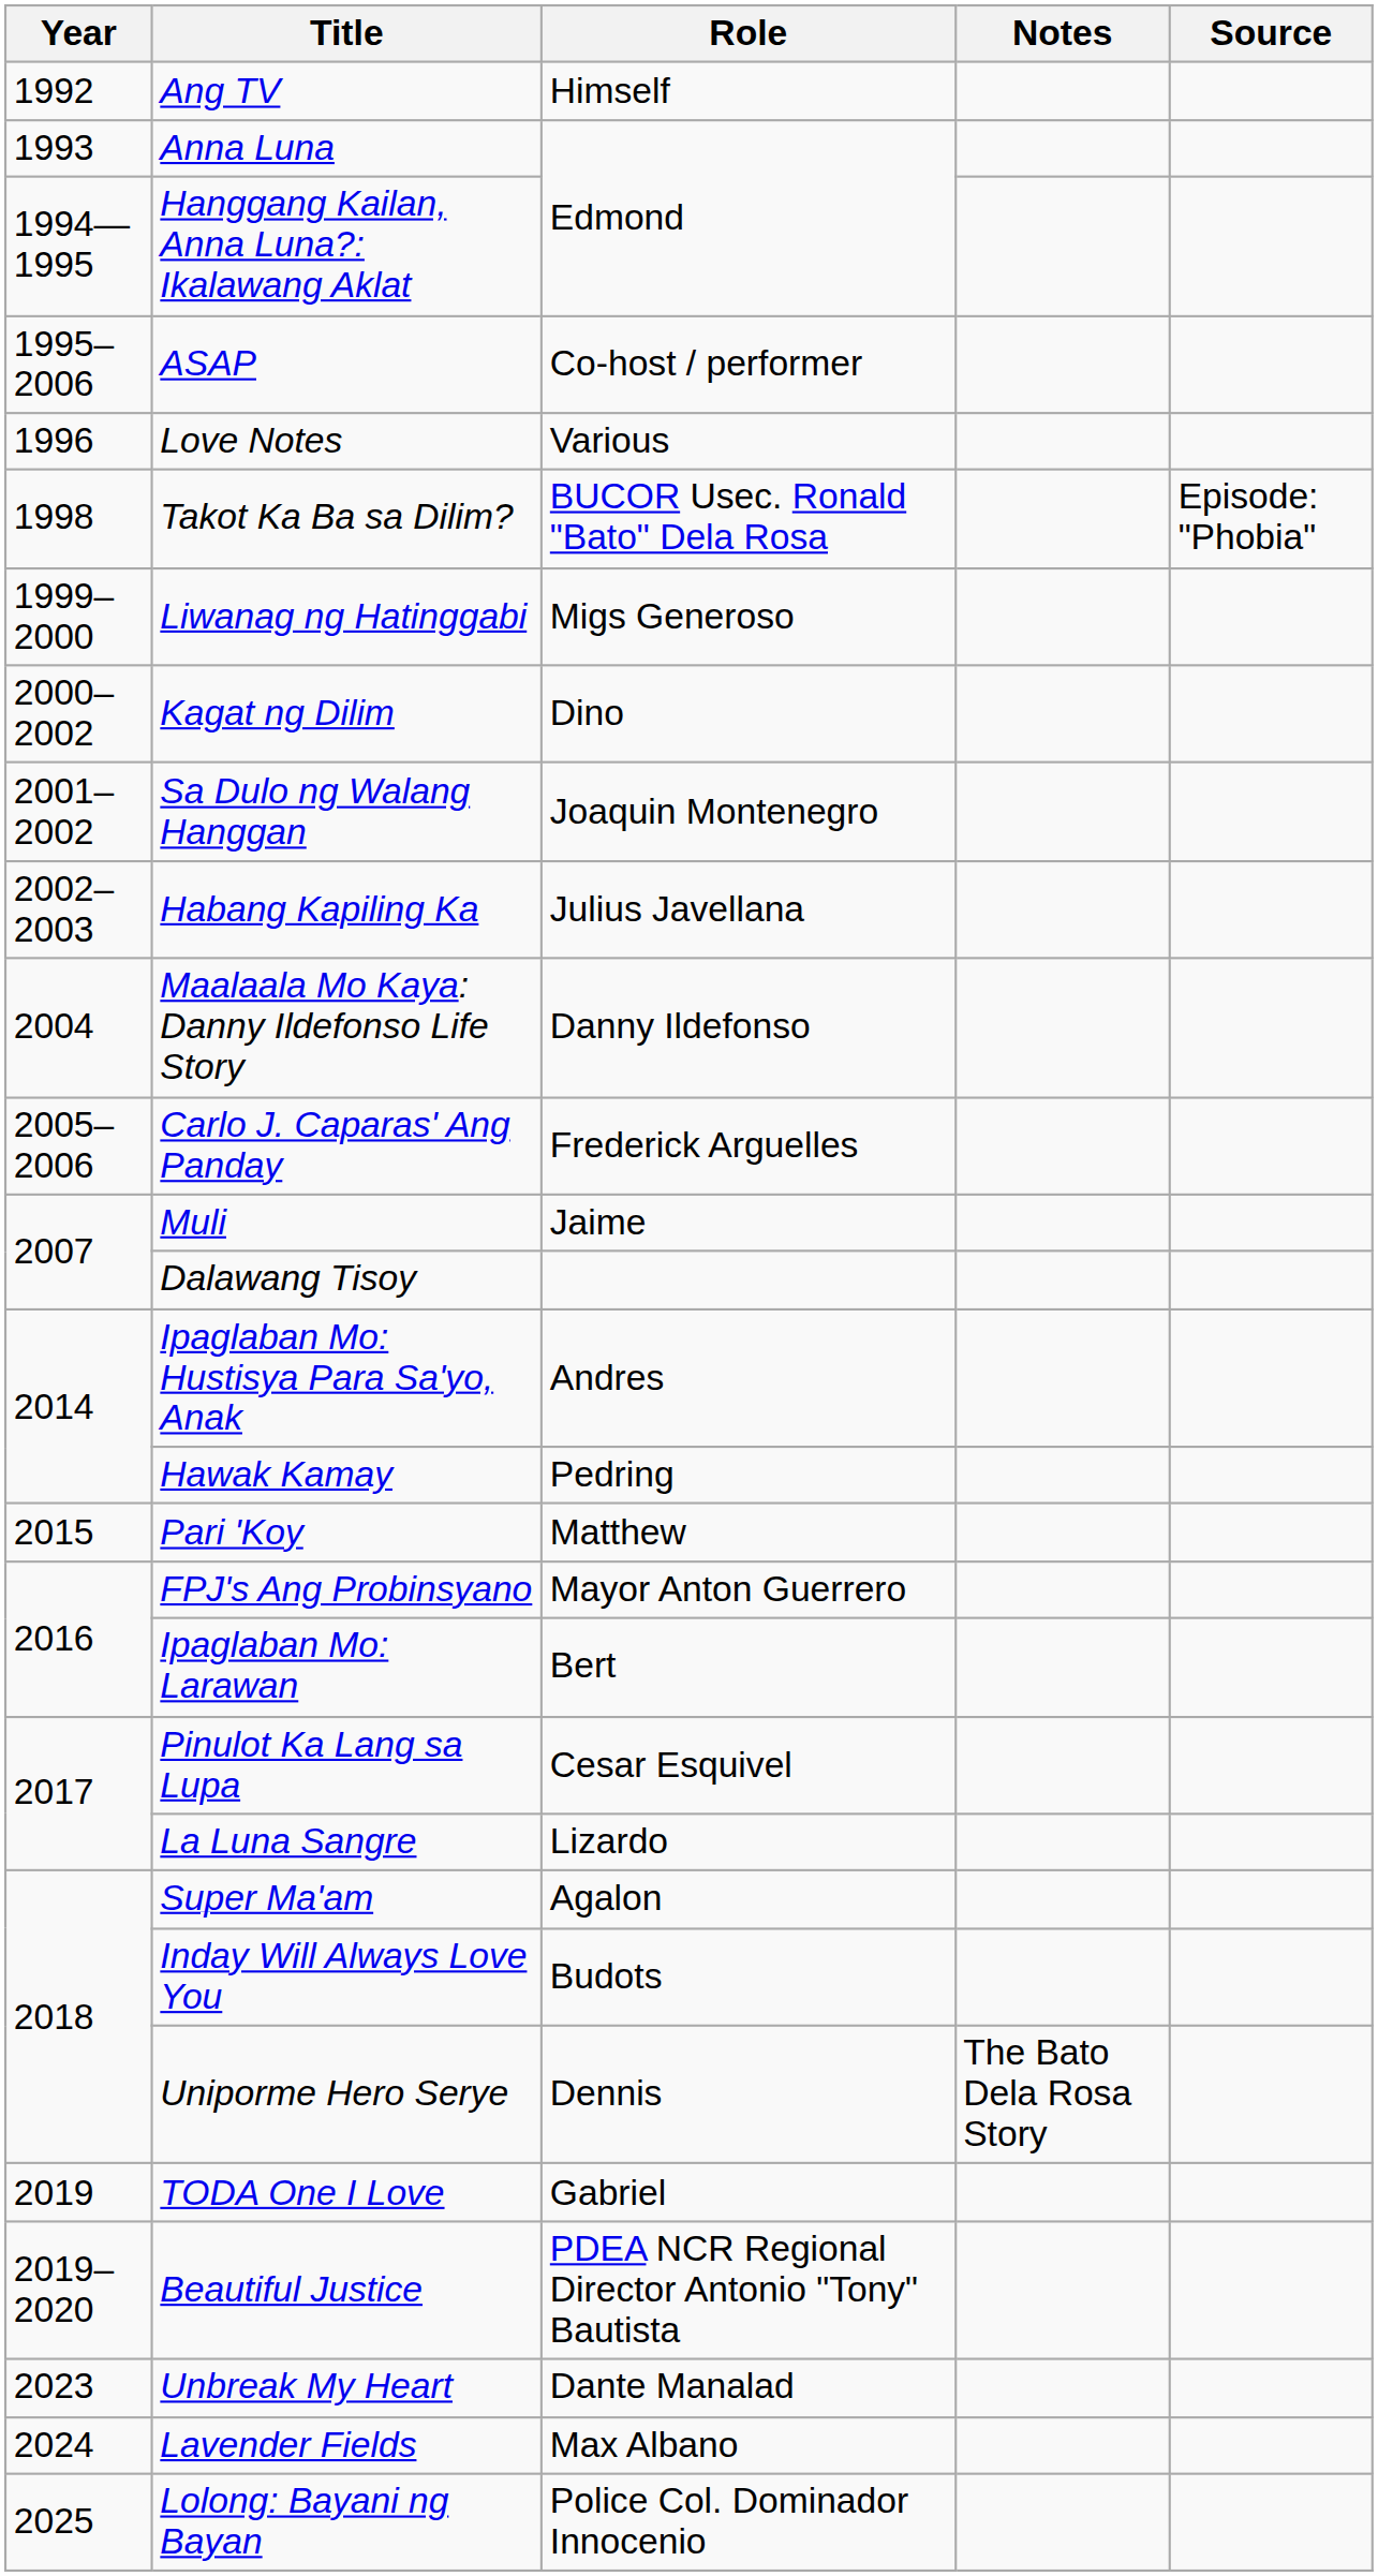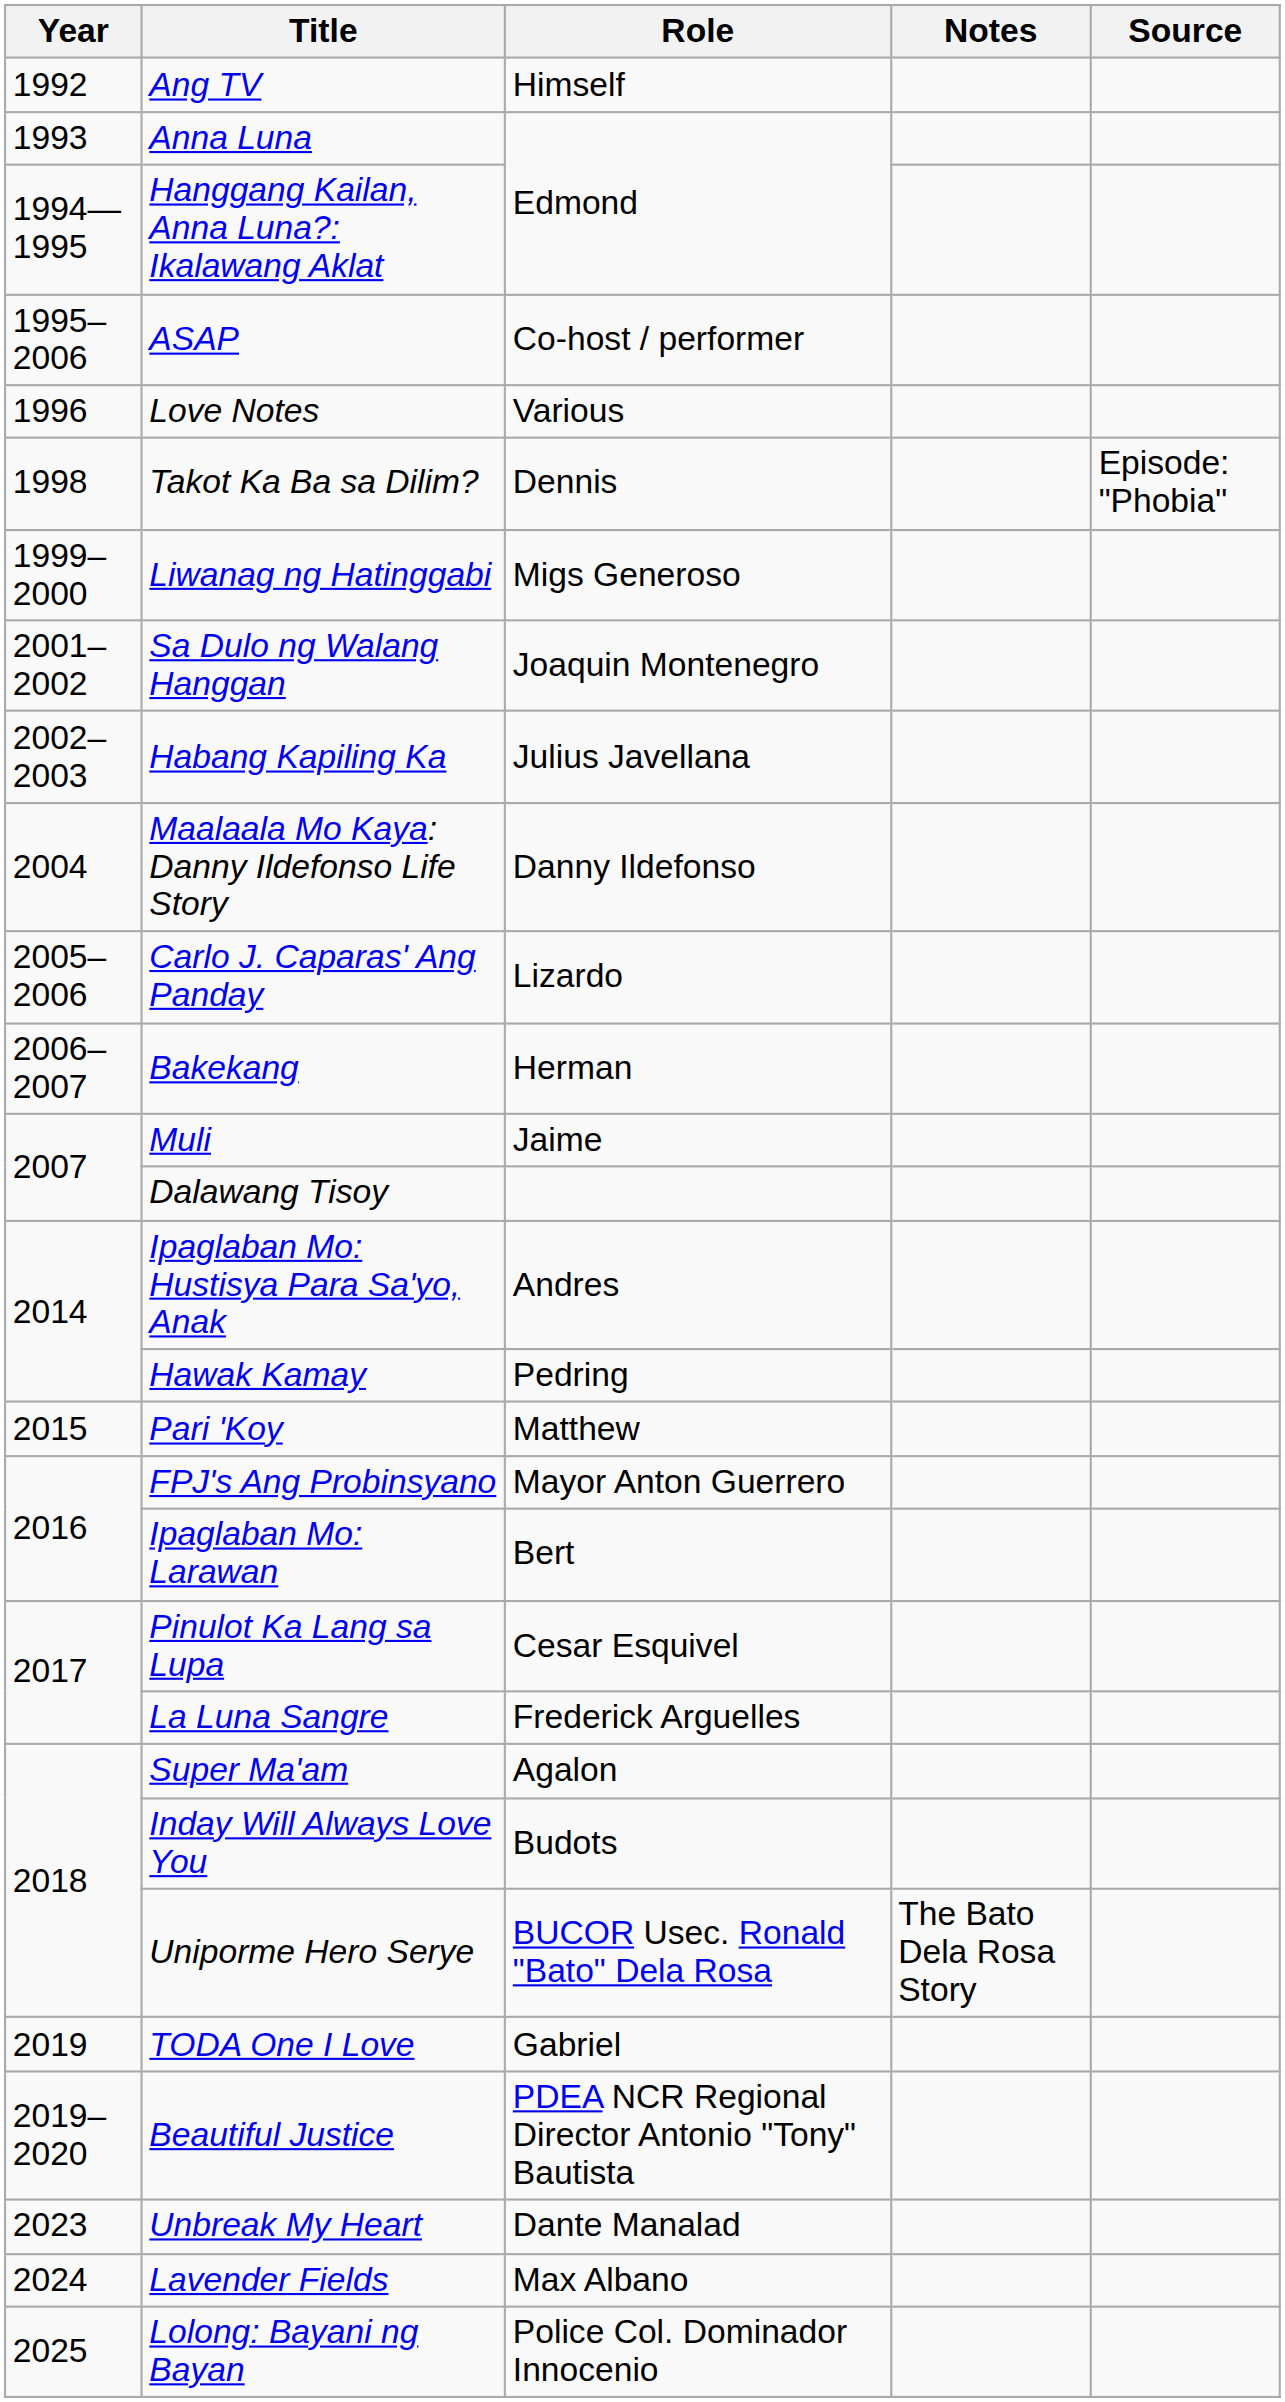 <table class="wikitable sortable" >
 <tr>
 <th>Year</th>
 <th>Title</th>
 <th>Role</th>
 <th class="unsortable">Notes </th>
 <th class="unsortable">Source </th>
 </tr>
 <tr>
 <td>1992</td>
 <td><em><a href='#'>Ang TV</a> </em></td>
 <td>Himself</td>
 <td></td>
 <td></td>
 </tr>
 <tr>
 <td>1993</td>
 <td><em><a href='#'>Anna Luna</a></em></td>
 <td rowspan="2">Edmond</td>
 <td></td>
 <td></td>
 </tr>
 <tr>
 <td>1994—1995</td>
 <td><em><a href='#'>Hanggang Kailan, Anna Luna?: Ikalawang Aklat</a></em></td>
 <td></td>
 <td></td>
 </tr>
 <tr>
 <td>1995–2006</td>
 <td><em><a href='#'>ASAP</a></em></td>
 <td>Co-host / performer</td>
 <td></td>
 <td></td>
 </tr>
 <tr>
 <td>1996</td>
 <td><em>Love Notes</em></td>
 <td>Various</td>
 <td></td>
 <td></td>
 </tr>
 <tr>
 <td>1998</td>
 <td><em>Takot Ka Ba sa Dilim?</em></td>
-<td><a href='#'>BUCOR</a> Usec. <a href='#'>Ronald "Bato" Dela Rosa</a></td>
+<td>Dennis</td>
 <td></td>
 <td>Episode: "Phobia"</td>
 </tr>
 <tr>
 <td>1999–2000</td>
 <td><em><a href='#'>Liwanag ng Hatinggabi</a></em></td>
 <td>Migs Generoso</td>
-<td></td>
-<td></td>
-</tr>
-<tr>
-<td>2000–2002</td>
-<td><em><a href='#'>Kagat ng Dilim</a></em></td>
-<td>Dino</td>
 <td></td>
 <td></td>
 </tr>
 <tr>
 <td>2001–2002</td>
 <td><em><a href='#'>Sa Dulo ng Walang Hanggan</a></em></td>
 <td>Joaquin Montenegro</td>
 <td></td>
 <td></td>
 </tr>
 <tr>
 <td>2002–2003</td>
 <td><em><a href='#'>Habang Kapiling Ka</a></em></td>
 <td>Julius Javellana</td>
 <td></td>
 <td></td>
 </tr>
 <tr>
 <td>2004</td>
 <td><em><a href='#'>Maalaala Mo Kaya</a>: Danny Ildefonso Life Story</em></td>
 <td>Danny Ildefonso</td>
 <td></td>
 <td></td>
 </tr>
 <tr>
 <td>2005–2006</td>
 <td><em><a href='#'>Carlo J. Caparas' Ang Panday</a></em></td>
-<td>Frederick Arguelles</td>
+<td>Lizardo</td>
+<td></td>
+<td></td>
+</tr>
+<tr>
+<td>2006–2007</td>
+<td><em><a href='#'>Bakekang</a></em></td>
+<td>Herman</td>
 <td></td>
 <td></td>
 </tr>
 <tr>
 <td rowspan="2">2007</td>
 <td><em><a href='#'>Muli</a></em></td>
 <td>Jaime</td>
 <td></td>
 <td></td>
 </tr>
 <tr>
 <td><em>Dalawang Tisoy</em></td>
 <td></td>
 <td></td>
 <td></td>
 </tr>
 <tr>
 <td rowspan="2">2014</td>
 <td><em><a href='#'>Ipaglaban Mo: Hustisya Para Sa'yo, Anak</a></em></td>
 <td>Andres</td>
 <td></td>
 <td></td>
 </tr>
 <tr>
 <td><em><a href='#'>Hawak Kamay</a></em></td>
 <td>Pedring</td>
 <td></td>
 <td></td>
 </tr>
 <tr>
 <td>2015</td>
 <td><em><a href='#'>Pari 'Koy</a></em></td>
 <td>Matthew</td>
 <td></td>
 <td></td>
 </tr>
 <tr>
 <td rowspan="2">2016</td>
 <td><em><a href='#'>FPJ's Ang Probinsyano</a></em></td>
 <td>Mayor Anton Guerrero</td>
 <td></td>
 <td></td>
 </tr>
 <tr>
 <td><em><a href='#'>Ipaglaban Mo: Larawan</a></em></td>
 <td>Bert</td>
 <td></td>
 <td></td>
 </tr>
 <tr>
 <td rowspan="2">2017</td>
 <td><em><a href='#'>Pinulot Ka Lang sa Lupa</a></em></td>
 <td>Cesar Esquivel</td>
 <td></td>
 <td></td>
 </tr>
 <tr>
 <td><em><a href='#'>La Luna Sangre</a></em></td>
-<td>Lizardo</td>
+<td>Frederick Arguelles</td>
 <td></td>
 <td></td>
 </tr>
 <tr>
 <td rowspan="3">2018</td>
 <td><em><a href='#'>Super Ma'am</a></em></td>
 <td>Agalon</td>
 <td></td>
 <td></td>
 </tr>
 <tr>
 <td><em><a href='#'>Inday Will Always Love You</a></em></td>
 <td>Budots</td>
 <td></td>
 <td></td>
 </tr>
 <tr>
 <td><em>Uniporme Hero Serye</em></td>
-<td>Dennis</td>
+<td><a href='#'>BUCOR</a> Usec. <a href='#'>Ronald "Bato" Dela Rosa</a></td>
 <td>The Bato Dela Rosa Story</td>
 <td></td>
 </tr>
 <tr>
 <td>2019</td>
 <td><em><a href='#'>TODA One I Love</a></em></td>
 <td>Gabriel</td>
 <td></td>
 <td></td>
 </tr>
 <tr>
 <td>2019–2020</td>
 <td><em><a href='#'>Beautiful Justice</a></em></td>
 <td><a href='#'>PDEA</a> NCR Regional Director Antonio "Tony" Bautista</td>
 <td></td>
 <td></td>
 </tr>
 <tr>
 <td>2023</td>
 <td><em><a href='#'>Unbreak My Heart</a></em></td>
 <td>Dante Manalad</td>
 <td></td>
 <td></td>
 </tr>
 <tr>
 <td>2024</td>
 <td><em><a href='#'>Lavender Fields</a></em></td>
 <td>Max Albano</td>
 <td></td>
 <td></td>
 </tr>
 <tr>
 <td>2025</td>
 <td><a href='#'><em>Lolong: Bayani ng Bayan</em></a></td>
 <td>Police Col. Dominador Innocenio</td>
 <td></td>
 <td></td>
 </tr>
 </table>
